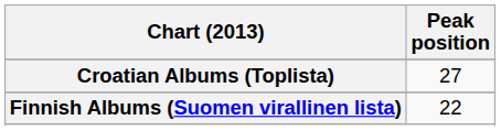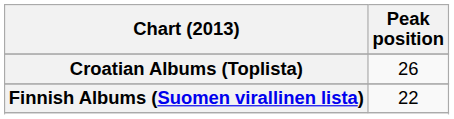 <table class="wikitable sortable plainrowheaders" style="text-align:center;">
 <tr>
 <th>Chart (2013)</th>
 <th>Peak<br>position</th>
 </tr>
 <tr>
 </tr>
 <tr>
 </tr>
 <tr>
 </tr>
 <tr>
 </tr>
 <tr>
 </tr>
 <tr>
 <th scope="row">Croatian Albums (Toplista)</th>
-<td>27</td>
+<td>26</td>
 </tr>
 <tr>
 </tr>
 <tr>
 </tr>
 <tr>
 <th scope="row">Finnish Albums (<a href='#'>Suomen virallinen lista</a>)</th>
 <td>22</td>
 </tr>
 <tr>
 </tr>
 <tr>
 </tr>
 <tr>
 </tr>
 <tr>
 </tr>
 <tr>
 </tr>
 <tr>
 </tr>
 <tr>
 </tr>
 <tr>
 </tr>
 <tr>
 </tr>
 <tr>
 </tr>
 <tr>
 </tr>
 <tr>
 </tr>
 <tr>
 </tr>
 <tr>
 </tr>
 <tr>
 </tr>
 <tr>
 </tr>
 <tr>
 </tr>
 </table>
